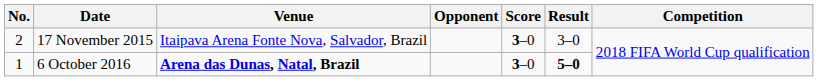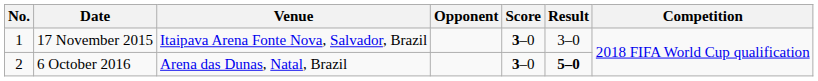 <table class=wikitable style="text-align: left;" align=center>
 <tr>
 <th>No.</th>
 <th>Date</th>
 <th>Venue</th>
 <th>Opponent</th>
 <th>Score</th>
 <th>Result</th>
 <th>Competition</th>
 </tr>
 <tr>
-<td align=center>2</td>
+<td align=center>1</td>
 <td>17 November 2015</td>
 <td><a href='#'>Itaipava Arena Fonte Nova</a>, <a href='#'>Salvador</a>, Brazil</td>
 <td></td>
 <td align=center><strong>3</strong>–0</td>
 <td align=center>3–0</td>
 <td rowspan=2><a href='#'>2018 FIFA World Cup qualification</a></td>
 </tr>
 <tr>
-<td align=center>1</td>
+<td align=center>2</td>
 <td>6 October 2016</td>
-<td><strong><a href='#'>Arena das Dunas</a>, <a href='#'>Natal</a>, Brazil</strong></td>
+<td><a href='#'>Arena das Dunas</a>, <a href='#'>Natal</a>, Brazil</td>
 <td></td>
 <td align=center><strong>3</strong>–0</td>
 <td align=center><strong>5–0</strong></td>
 </tr>
 </table>
